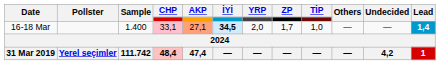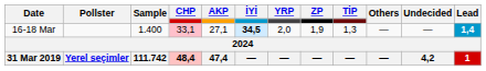 <table class="wikitable mw-collapsible" style="text-align:center; font-size:85%; line-height:14px;">
 <tr>
 <th rowspan="2">Date</th>
 <th rowspan="2">Pollster</th>
 <th rowspan="2">Sample</th>
 <th style="width:3em;"><a href='#'>CHP</a></th>
 <th style="width:3em;"><a href='#'>AKP</a></th>
 <th style="width:3em;"><a href='#'>İYİ</a></th>
 <th style="width:3em;"><a href='#'>YRP</a></th>
 <th style="width:3em;"><a href='#'>ZP</a></th>
 <th style="width:3em;"><a href='#'>TİP</a></th>
 <th rowspan="2">Others</th>
 <th rowspan="2">Undecided</th>
 <th rowspan="2">Lead</th>
 </tr>
 <tr>
 <th style="background:#d40000;"></th>
 <th style="background:#fda000;"></th>
 <th style="background:#0099cc;"></th>
 <th style="background:#414042;"></th>
 <th style="background:#000000;"></th>
 <th style="background:#6C0909;"></th>
 </tr>
 <tr>
 <td>16-18 Mar</td>
 <td></td>
 <td>1.400</td>
 <td style="background: pink;">33,1</td>
-<td style="background: lightsalmon;">27,1</td>
+<td>27,1</td>
 <td style="background:#D0EBFF"><strong>34,5</strong></td>
 <td>2,0</td>
-<td>1,7</td>
-<td>1,0</td>
+<td>1,9</td>
+<td>1,3</td>
 <td>—</td>
 <td>—</td>
 <th style="background:#0099cc; color:white;">1,4</th>
 </tr>
 <tr>
 <th colspan="12">2024</th>
 </tr>
 <tr>
 <th>31 Mar 2019</th>
 <th><a href='#'>Yerel seçimler</a></th>
 <th>111.742</th>
 <th style="background:#FFC2C2">48,4</th>
 <th>47,4</th>
 <th>—</th>
 <th>—</th>
 <th>—</th>
 <th>—</th>
 <th>—</th>
 <th>4,2</th>
 <th style="background:#d40000; color:white;">1</th>
 </tr>
 </table>
